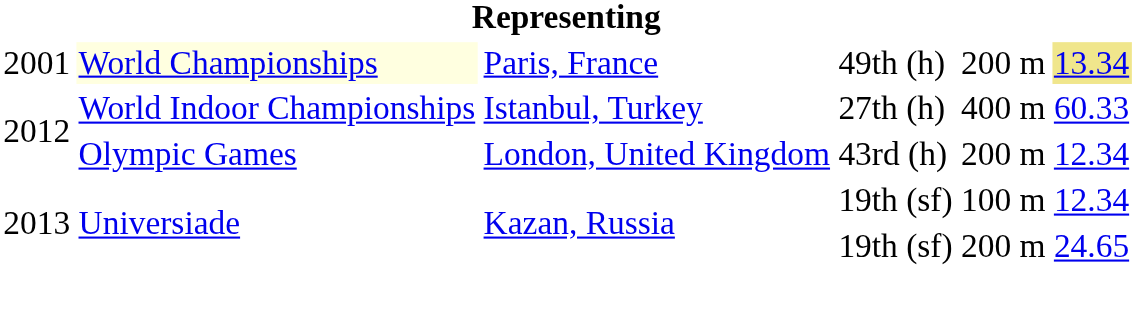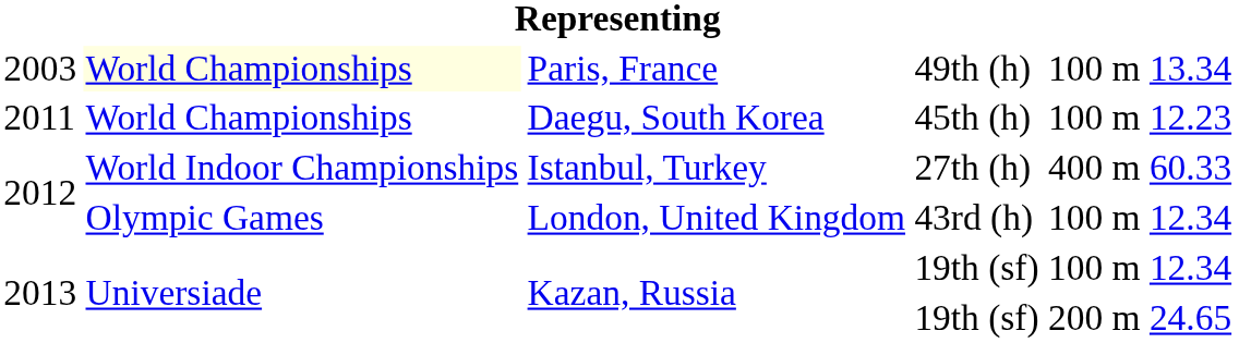 <table>
 <tr>
 <th colspan="6">Representing </th>
 </tr>
 <tr>
-<td>2001</td>
+<td>2003</td>
 <td style="background: lightyellow;"><a href='#'>World Championships</a></td>
 <td><a href='#'>Paris, France</a></td>
 <td>49th (h)</td>
-<td>200 m</td>
-<td style="background: khaki;"><a href='#'>13.34</a></td>
+<td>100 m</td>
+<td><a href='#'>13.34</a></td>
+</tr>
+<tr>
+<td>2011</td>
+<td><a href='#'>World Championships</a></td>
+<td><a href='#'>Daegu, South Korea</a></td>
+<td>45th (h)</td>
+<td>100 m</td>
+<td><a href='#'>12.23</a></td>
 </tr>
 <tr>
 <td rowspan=2>2012</td>
 <td><a href='#'>World Indoor Championships</a></td>
 <td><a href='#'>Istanbul, Turkey</a></td>
 <td>27th (h)</td>
 <td>400 m</td>
 <td><a href='#'>60.33</a></td>
 </tr>
 <tr>
 <td><a href='#'>Olympic Games</a></td>
 <td><a href='#'>London, United Kingdom</a></td>
 <td>43rd (h)</td>
-<td>200 m</td>
+<td>100 m</td>
 <td><a href='#'>12.34</a></td>
 </tr>
 <tr>
 <td rowspan=2>2013</td>
 <td rowspan=2><a href='#'>Universiade</a></td>
 <td rowspan=2><a href='#'>Kazan, Russia</a></td>
 <td>19th (sf)</td>
 <td>100 m</td>
 <td><a href='#'>12.34</a></td>
 </tr>
 <tr>
 <td>19th (sf)</td>
 <td>200 m</td>
 <td><a href='#'>24.65</a></td>
 </tr>
 </table>
